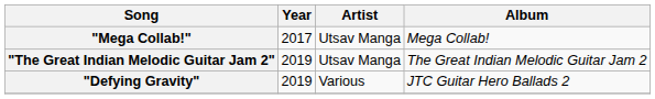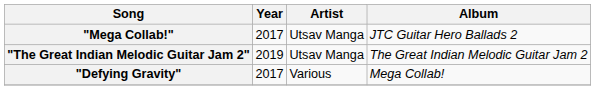 <table class="wikitable plainrowheaders">
 <tr>
 <th>Song</th>
 <th>Year</th>
 <th>Artist</th>
 <th>Album</th>
 </tr>
 <tr>
 <th scope="row">"Mega Collab!"</th>
 <td>2017</td>
 <td>Utsav Manga</td>
-<td><em>Mega Collab!</em></td>
+<td><em>JTC Guitar Hero Ballads 2</em></td>
 </tr>
 <tr>
 <th scope="row">"The Great Indian Melodic Guitar Jam 2"</th>
 <td>2019</td>
 <td>Utsav Manga</td>
 <td><em>The Great Indian Melodic Guitar Jam 2</em></td>
 </tr>
 <tr>
 <th scope="row">"Defying Gravity"</th>
-<td>2019</td>
+<td>2017</td>
 <td>Various</td>
-<td><em>JTC Guitar Hero Ballads 2</em></td>
+<td><em>Mega Collab!</em></td>
 </tr>
 <tr>
 </tr>
 </table>
